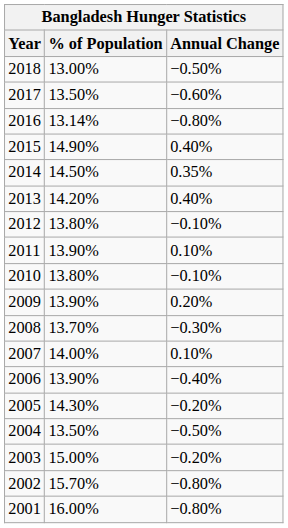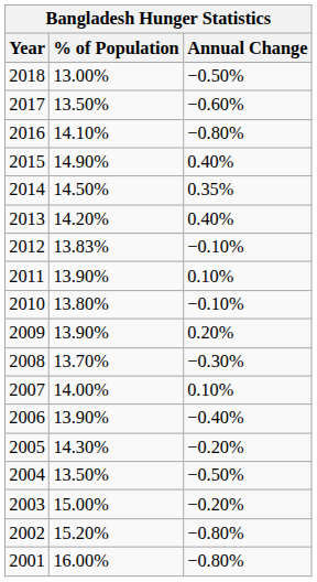 <table class="wikitable">
 <tr>
 <th colspan="3">Bangladesh Hunger Statistics</th>
 </tr>
 <tr>
 <th>Year</th>
 <th>% of Population</th>
 <th>Annual Change</th>
 </tr>
 <tr>
 <td>2018</td>
 <td>13.00%</td>
 <td>−0.50%</td>
 </tr>
 <tr>
 <td>2017</td>
 <td>13.50%</td>
 <td>−0.60%</td>
 </tr>
 <tr>
 <td>2016</td>
-<td>13.14%</td>
+<td>14.10%</td>
 <td>−0.80%</td>
 </tr>
 <tr>
 <td>2015</td>
 <td>14.90%</td>
 <td>0.40%</td>
 </tr>
 <tr>
 <td>2014</td>
 <td>14.50%</td>
 <td>0.35%</td>
 </tr>
 <tr>
 <td>2013</td>
 <td>14.20%</td>
 <td>0.40%</td>
 </tr>
 <tr>
 <td>2012</td>
-<td>13.80%</td>
+<td>13.83%</td>
 <td>−0.10%</td>
 </tr>
 <tr>
 <td>2011</td>
 <td>13.90%</td>
 <td>0.10%</td>
 </tr>
 <tr>
 <td>2010</td>
 <td>13.80%</td>
 <td>−0.10%</td>
 </tr>
 <tr>
 <td>2009</td>
 <td>13.90%</td>
 <td>0.20%</td>
 </tr>
 <tr>
 <td>2008</td>
 <td>13.70%</td>
 <td>−0.30%</td>
 </tr>
 <tr>
 <td>2007</td>
 <td>14.00%</td>
 <td>0.10%</td>
 </tr>
 <tr>
 <td>2006</td>
 <td>13.90%</td>
 <td>−0.40%</td>
 </tr>
 <tr>
 <td>2005</td>
 <td>14.30%</td>
 <td>−0.20%</td>
 </tr>
 <tr>
 <td>2004</td>
 <td>13.50%</td>
 <td>−0.50%</td>
 </tr>
 <tr>
 <td>2003</td>
 <td>15.00%</td>
 <td>−0.20%</td>
 </tr>
 <tr>
 <td>2002</td>
-<td>15.70%</td>
+<td>15.20%</td>
 <td>−0.80%</td>
 </tr>
 <tr>
 <td>2001</td>
 <td>16.00%</td>
 <td>−0.80%</td>
 </tr>
 </table>
